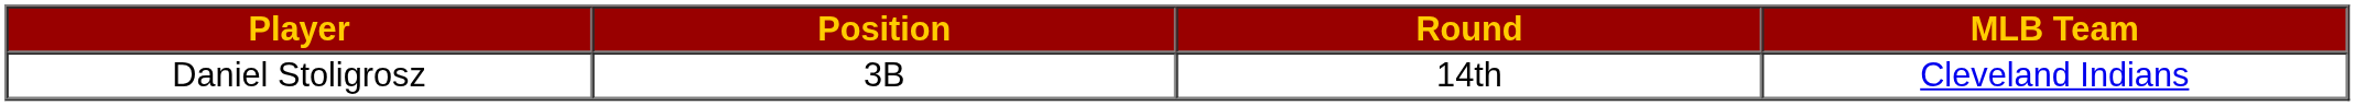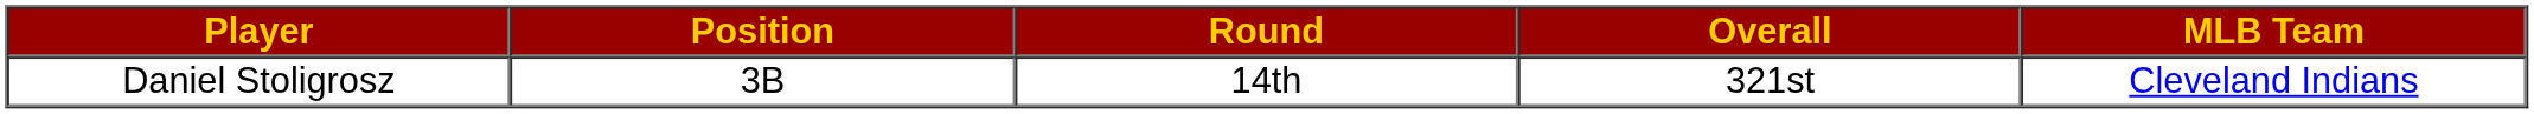 <table cellpadding="1" border="1" cellspacing="0" style="width:70%;">
 <tr>
 <th style="background:#990000; width:20%;color:#FFCC00;">Player</th>
 <th style="background:#990000; width:20%;color:#FFCC00;">Position</th>
 <th style="background:#990000; width:20%;color:#FFCC00;">Round</th>
+<th style="background:#990000; width:20%;color:#FFCC00;">Overall</th>
 <th style="background:#990000; width:20%;color:#FFCC00;">MLB Team</th>
 </tr>
 <tr style="text-align:center;">
 <td>Daniel Stoligrosz</td>
 <td>3B</td>
 <td>14th</td>
+<td>321st</td>
 <td><a href='#'>Cleveland Indians</a></td>
 </tr>
 </table>
